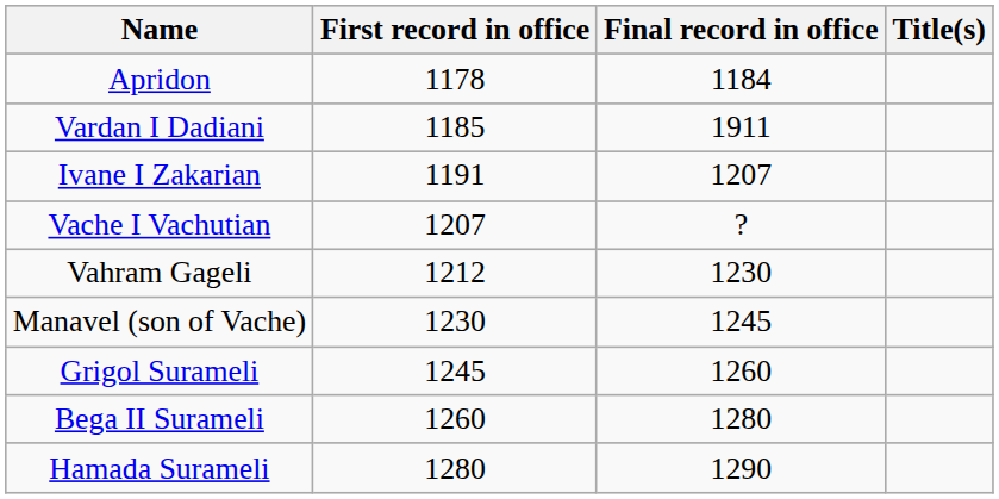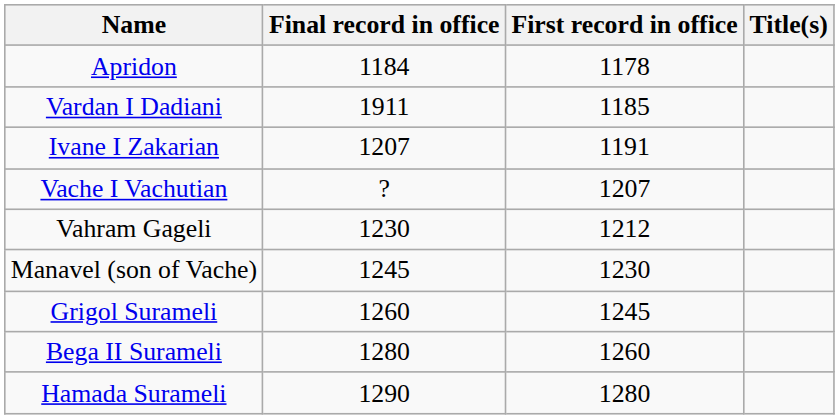 <table class="wikitable" style="text-align:center;">
 <tr>
 <th>Name</th>
+<th>Final record in office</th>
 <th>First record in office</th>
-<th>Final record in office</th>
 <th>Title(s)</th>
 </tr>
 <tr>
 <td><a href='#'>Apridon</a></td>
+<td>1184</td>
 <td>1178</td>
-<td>1184</td>
 <td></td>
 </tr>
 <tr>
 <td><a href='#'>Vardan I Dadiani</a></td>
+<td>1911</td>
 <td>1185</td>
-<td>1911</td>
 <td></td>
 </tr>
 <tr>
 <td><a href='#'>Ivane I Zakarian</a></td>
+<td>1207</td>
 <td>1191</td>
+<td></td>
+</tr>
+<tr>
+<td><a href='#'>Vache I Vachutian</a></td>
+<td>?</td>
 <td>1207</td>
 <td></td>
 </tr>
 <tr>
-<td><a href='#'>Vache I Vachutian</a></td>
-<td>1207</td>
-<td>?</td>
+<td>Vahram Gageli</td>
+<td>1230</td>
+<td>1212</td>
 <td></td>
 </tr>
 <tr>
-<td>Vahram Gageli</td>
-<td>1212</td>
+<td>Manavel (son of Vache)</td>
+<td>1245</td>
 <td>1230</td>
 <td></td>
 </tr>
 <tr>
-<td>Manavel (son of Vache)</td>
-<td>1230</td>
+<td><a href='#'>Grigol Surameli</a></td>
+<td>1260</td>
 <td>1245</td>
 <td></td>
 </tr>
 <tr>
-<td><a href='#'>Grigol Surameli</a></td>
-<td>1245</td>
+<td><a href='#'>Bega II Surameli</a></td>
+<td>1280</td>
 <td>1260</td>
 <td></td>
 </tr>
 <tr>
-<td><a href='#'>Bega II Surameli</a></td>
-<td>1260</td>
+<td><a href='#'>Hamada Surameli</a></td>
+<td>1290</td>
 <td>1280</td>
 <td></td>
 </tr>
-<tr>
-<td><a href='#'>Hamada Surameli</a></td>
-<td>1280</td>
-<td>1290</td>
-<td></td>
-</tr>
 </table>
